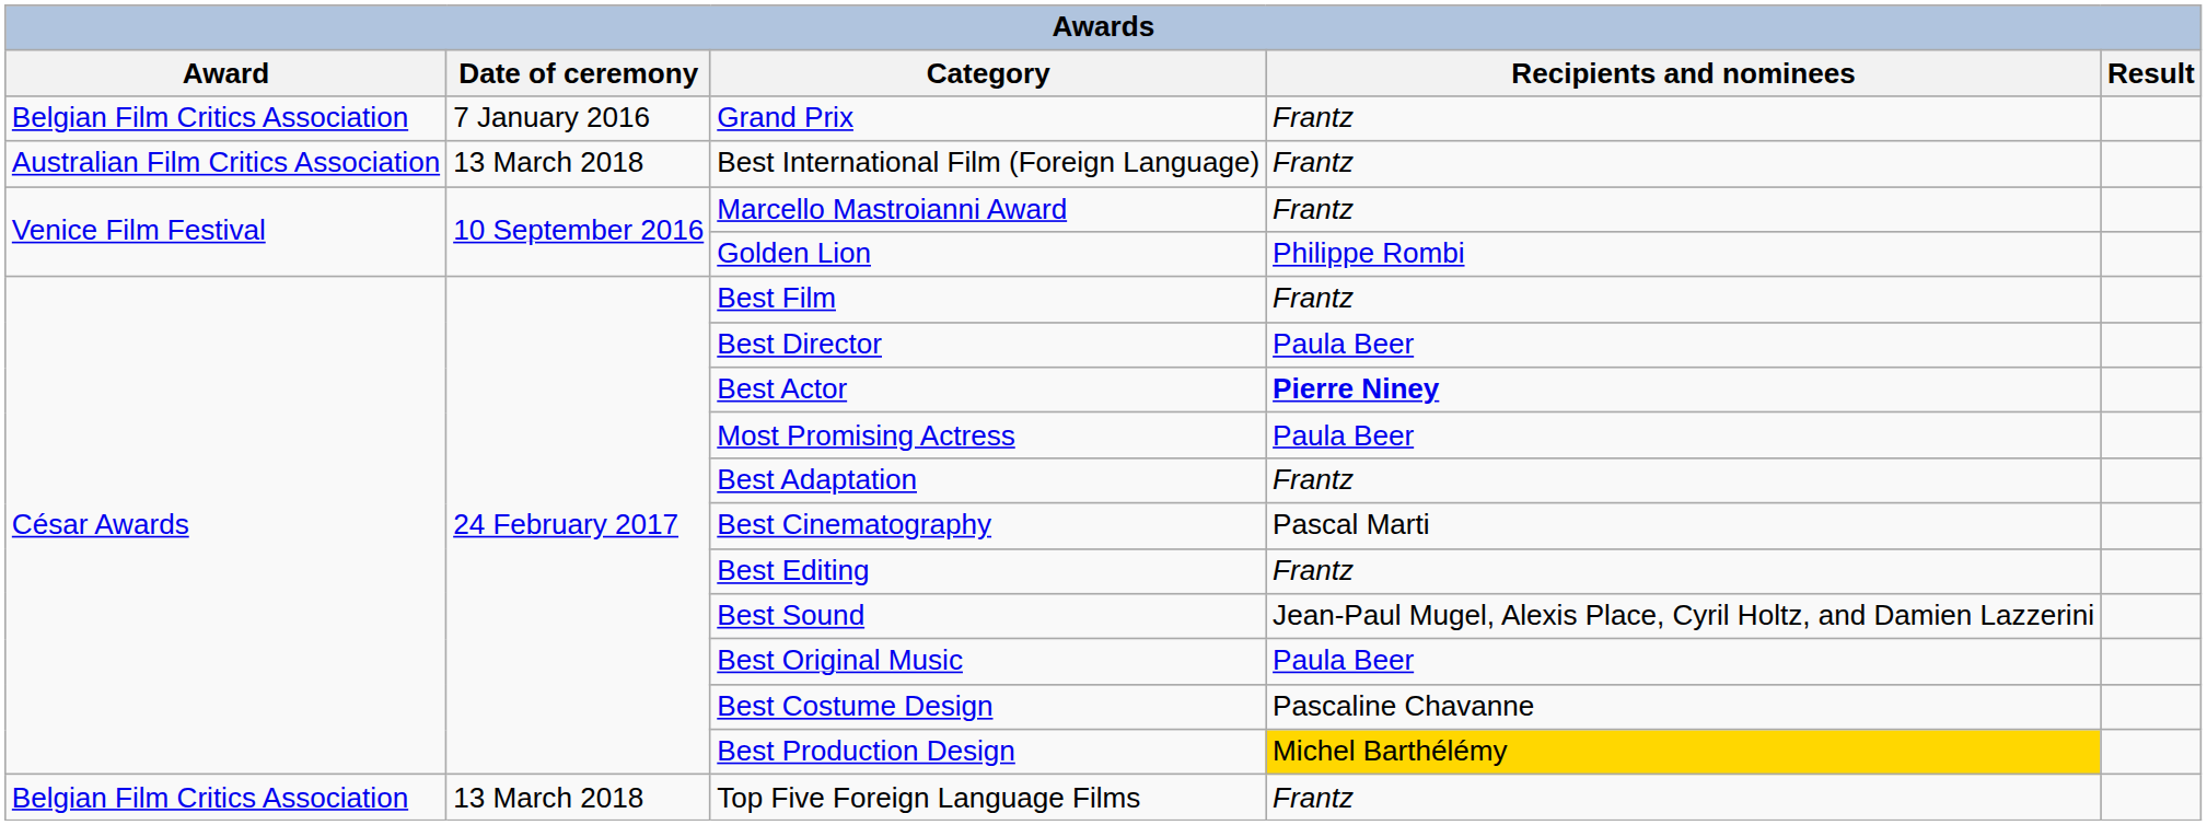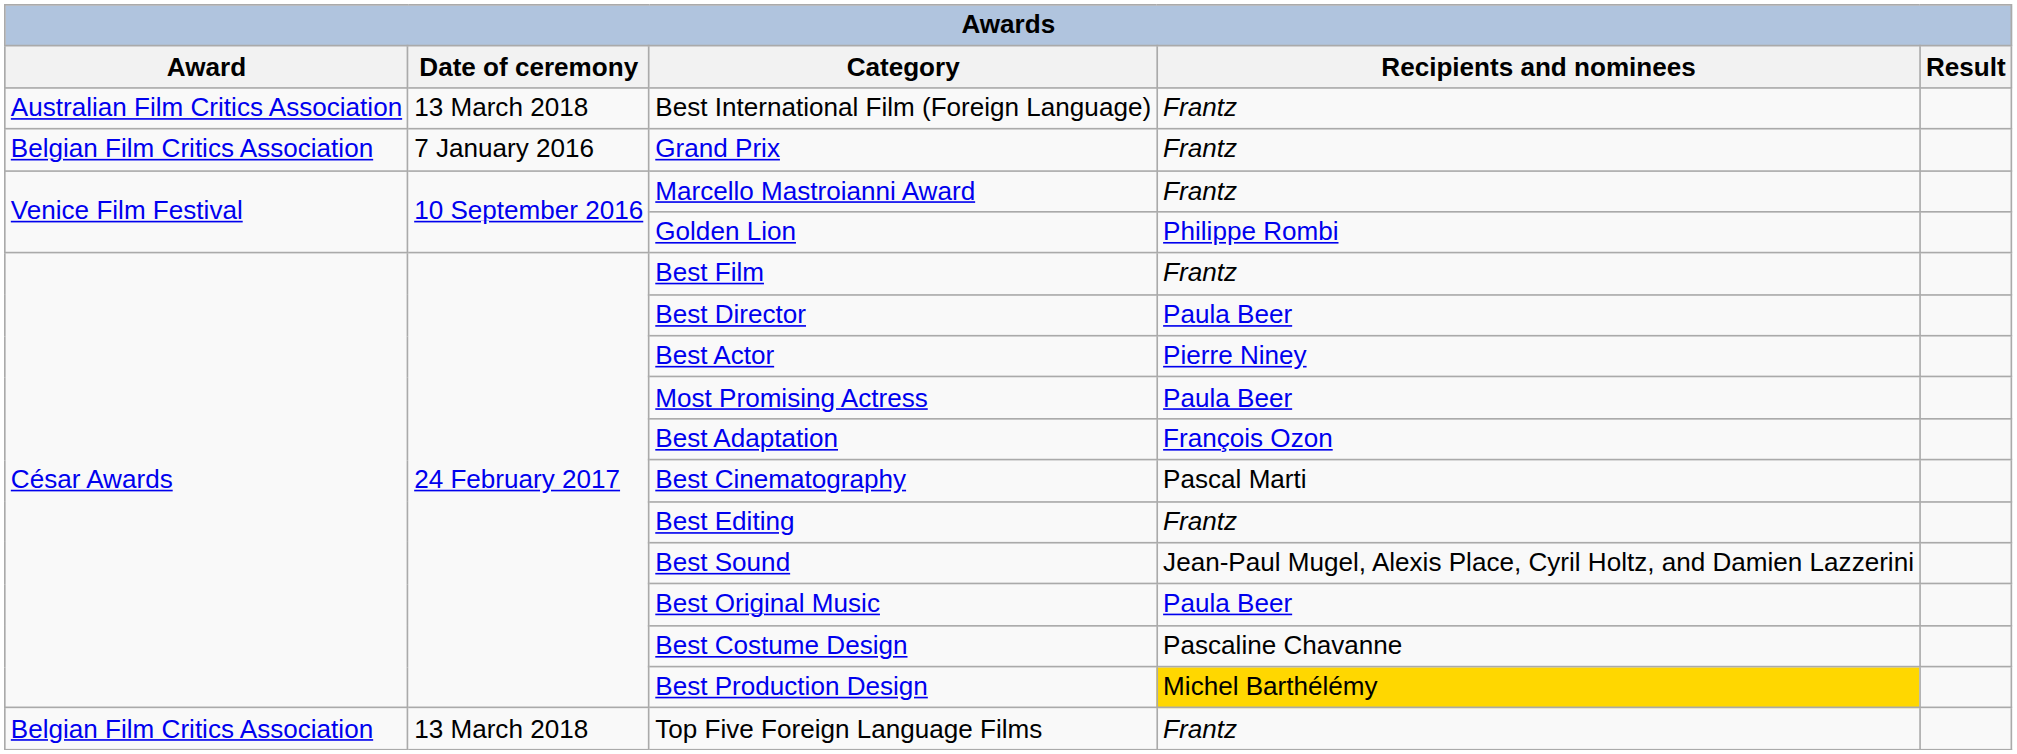 <table class="wikitable sortable">
 <tr style="background:#ccc; text-align:center;">
 <th colspan="5" style="background: LightSteelBlue;">Awards</th>
 </tr>
 <tr style="background:#ccc; text-align:center;">
 <th>Award</th>
 <th>Date of ceremony</th>
 <th>Category</th>
 <th>Recipients and nominees</th>
 <th>Result</th>
 </tr>
 <tr>
-<td><a href='#'>Belgian Film Critics Association</a></td>
-<td>7 January 2016</td>
-<td><a href='#'>Grand Prix</a></td>
+<td><a href='#'>Australian Film Critics Association</a></td>
+<td rowspan="1">13 March 2018</td>
+<td>Best International Film (Foreign Language)</td>
 <td><em>Frantz</em></td>
 <td></td>
 </tr>
 <tr>
-<td><a href='#'>Australian Film Critics Association</a></td>
-<td rowspan="1">13 March 2018</td>
-<td>Best International Film (Foreign Language)</td>
+<td><a href='#'>Belgian Film Critics Association</a></td>
+<td>7 January 2016</td>
+<td><a href='#'>Grand Prix</a></td>
 <td><em>Frantz</em></td>
 <td></td>
 </tr>
 <tr>
 <td rowspan=2><a href='#'>Venice Film Festival</a></td>
 <td rowspan=2><a href='#'>10 September 2016</a></td>
 <td><a href='#'>Marcello Mastroianni Award</a></td>
 <td><em>Frantz</em></td>
 <td></td>
 </tr>
 <tr>
 <td><a href='#'>Golden Lion</a></td>
 <td><a href='#'>Philippe Rombi</a></td>
 <td></td>
 </tr>
 <tr>
 <td rowspan=11><a href='#'>César Awards</a></td>
 <td rowspan=11><a href='#'>24 February 2017</a></td>
 <td><a href='#'>Best Film</a></td>
 <td><em>Frantz</em></td>
 <td></td>
 </tr>
 <tr>
 <td><a href='#'>Best Director</a></td>
 <td><a href='#'>Paula Beer</a></td>
 <td></td>
 </tr>
 <tr>
 <td><a href='#'>Best Actor</a></td>
-<td><strong><a href='#'>Pierre Niney</a></strong></td>
+<td><a href='#'>Pierre Niney</a></td>
 <td></td>
 </tr>
 <tr>
 <td><a href='#'>Most Promising Actress</a></td>
 <td><a href='#'>Paula Beer</a></td>
 <td></td>
 </tr>
 <tr>
 <td><a href='#'>Best Adaptation</a></td>
-<td><em>Frantz</em></td>
+<td><a href='#'>François Ozon</a></td>
 <td></td>
 </tr>
 <tr>
 <td><a href='#'>Best Cinematography</a></td>
 <td>Pascal Marti</td>
 <td></td>
 </tr>
 <tr>
 <td><a href='#'>Best Editing</a></td>
 <td><em>Frantz</em></td>
 <td></td>
 </tr>
 <tr>
 <td><a href='#'>Best Sound</a></td>
 <td>Jean-Paul Mugel, Alexis Place, Cyril Holtz, and Damien Lazzerini</td>
 <td></td>
 </tr>
 <tr>
 <td><a href='#'>Best Original Music</a></td>
 <td><a href='#'>Paula Beer</a></td>
 <td></td>
 </tr>
 <tr>
 <td><a href='#'>Best Costume Design</a></td>
 <td>Pascaline Chavanne</td>
 <td></td>
 </tr>
 <tr>
 <td><a href='#'>Best Production Design</a></td>
 <td style="background: gold;">Michel Barthélémy</td>
 <td></td>
 </tr>
 <tr>
 <td><a href='#'>Belgian Film Critics Association</a></td>
 <td rowspan="1">13 March 2018</td>
 <td>Top Five Foreign Language Films</td>
 <td><em>Frantz</em></td>
 <td></td>
 </tr>
 </table>
